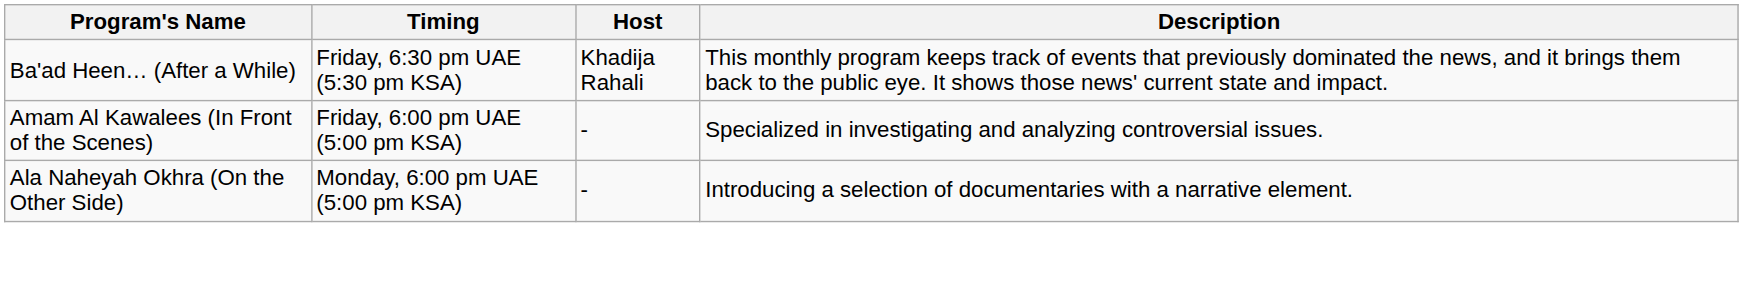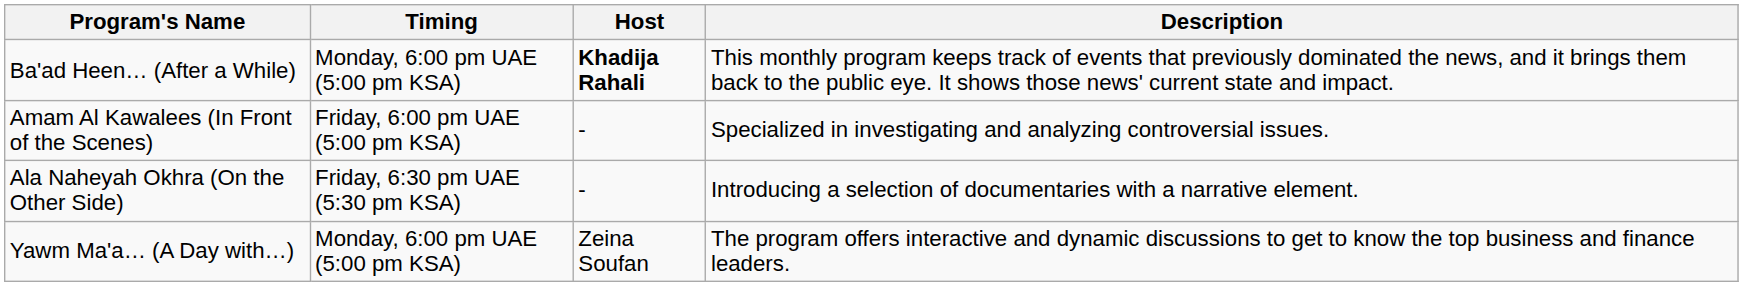 <table class="wikitable">
 <tr>
 <th>Program's Name</th>
 <th>Timing</th>
 <th>Host</th>
 <th>Description</th>
 </tr>
 <tr>
 <td>Ba'ad Heen… (After a While)</td>
-<td>Friday, 6:30 pm UAE (5:30 pm KSA)</td>
-<td>Khadija Rahali</td>
+<td>Monday, 6:00 pm UAE (5:00 pm KSA)</td>
+<td><strong>Khadija Rahali</strong></td>
 <td>This monthly program keeps track of events that previously dominated the news, and it brings them back to the public eye. It shows those news' current state and impact.</td>
 </tr>
 <tr>
 <td>Amam Al Kawalees (In Front of the Scenes)</td>
 <td>Friday, 6:00 pm UAE (5:00 pm KSA)</td>
 <td>-</td>
 <td>Specialized in investigating and analyzing controversial issues.</td>
 </tr>
 <tr>
 <td>Ala Naheyah Okhra (On the Other Side)</td>
-<td>Monday, 6:00 pm UAE (5:00 pm KSA)</td>
+<td>Friday, 6:30 pm UAE (5:30 pm KSA)</td>
 <td>-</td>
 <td>Introducing a selection of documentaries with a narrative element.</td>
 </tr>
+<tr>
+<td>Yawm Ma'a… (A Day with…)</td>
+<td>Monday, 6:00 pm UAE (5:00 pm KSA)</td>
+<td>Zeina Soufan</td>
+<td>The program offers interactive and dynamic discussions to get to know the top business and finance leaders.</td>
+</tr>
 </table>
